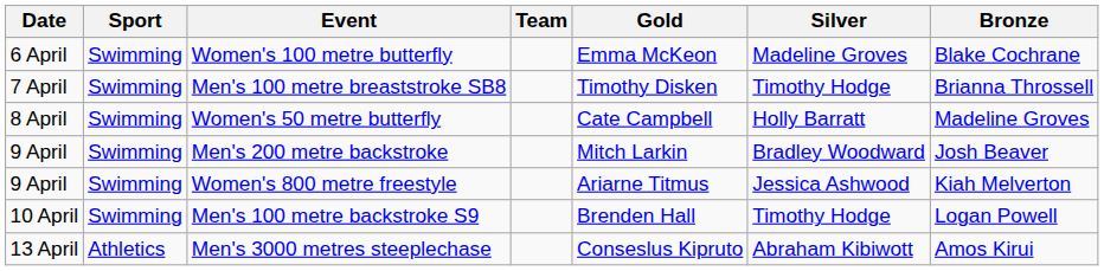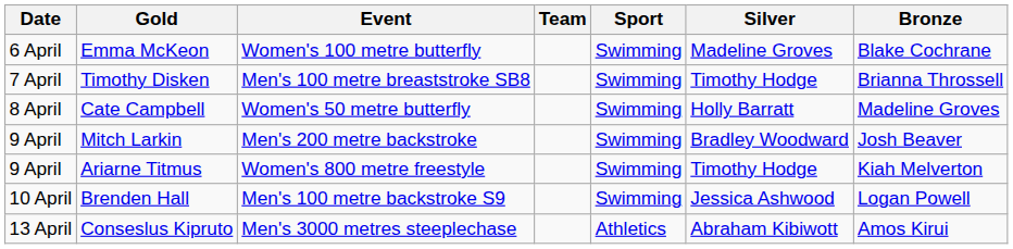 <table class="wikitable sortable">
 <tr>
 <th>Date</th>
-<th>Sport</th>
+<th>Gold</th>
 <th>Event</th>
 <th>Team</th>
-<th>Gold</th>
+<th>Sport</th>
 <th>Silver</th>
 <th>Bronze</th>
 </tr>
 <tr>
 <td>6 April</td>
-<td><a href='#'>Swimming</a></td>
+<td><a href='#'>Emma McKeon</a></td>
 <td><a href='#'>Women's 100 metre butterfly</a></td>
 <td></td>
-<td><a href='#'>Emma McKeon</a></td>
+<td><a href='#'>Swimming</a></td>
 <td><a href='#'>Madeline Groves</a></td>
 <td><a href='#'>Blake Cochrane</a></td>
 </tr>
 <tr>
 <td>7 April</td>
-<td><a href='#'>Swimming</a></td>
+<td><a href='#'>Timothy Disken</a></td>
 <td><a href='#'>Men's 100 metre breaststroke SB8</a></td>
 <td></td>
-<td><a href='#'>Timothy Disken</a></td>
+<td><a href='#'>Swimming</a></td>
 <td><a href='#'>Timothy Hodge</a></td>
 <td><a href='#'>Brianna Throssell</a></td>
 </tr>
 <tr>
 <td>8 April</td>
-<td><a href='#'>Swimming</a></td>
+<td><a href='#'>Cate Campbell</a></td>
 <td><a href='#'>Women's 50 metre butterfly</a></td>
 <td></td>
-<td><a href='#'>Cate Campbell</a></td>
+<td><a href='#'>Swimming</a></td>
 <td><a href='#'>Holly Barratt</a></td>
 <td><a href='#'>Madeline Groves</a></td>
 </tr>
 <tr>
 <td>9 April</td>
-<td><a href='#'>Swimming</a></td>
+<td><a href='#'>Mitch Larkin</a></td>
 <td><a href='#'>Men's 200 metre backstroke</a></td>
 <td></td>
-<td><a href='#'>Mitch Larkin</a></td>
+<td><a href='#'>Swimming</a></td>
 <td><a href='#'>Bradley Woodward</a></td>
 <td><a href='#'>Josh Beaver</a></td>
 </tr>
 <tr>
 <td>9 April</td>
-<td><a href='#'>Swimming</a></td>
+<td><a href='#'>Ariarne Titmus</a></td>
 <td><a href='#'>Women's 800 metre freestyle</a></td>
 <td></td>
-<td><a href='#'>Ariarne Titmus</a></td>
-<td><a href='#'>Jessica Ashwood</a></td>
+<td><a href='#'>Swimming</a></td>
+<td><a href='#'>Timothy Hodge</a></td>
 <td><a href='#'>Kiah Melverton</a></td>
 </tr>
 <tr>
 <td>10 April</td>
-<td><a href='#'>Swimming</a></td>
+<td><a href='#'>Brenden Hall</a></td>
 <td><a href='#'>Men's 100 metre backstroke S9</a></td>
 <td></td>
-<td><a href='#'>Brenden Hall</a></td>
-<td><a href='#'>Timothy Hodge</a></td>
+<td><a href='#'>Swimming</a></td>
+<td><a href='#'>Jessica Ashwood</a></td>
 <td><a href='#'>Logan Powell</a></td>
 </tr>
 <tr>
 <td>13 April</td>
-<td><a href='#'>Athletics</a></td>
+<td><a href='#'>Conseslus Kipruto</a></td>
 <td><a href='#'>Men's 3000 metres steeplechase</a></td>
 <td></td>
-<td><a href='#'>Conseslus Kipruto</a></td>
+<td><a href='#'>Athletics</a></td>
 <td><a href='#'>Abraham Kibiwott</a></td>
 <td><a href='#'>Amos Kirui</a></td>
 </tr>
 </table>
